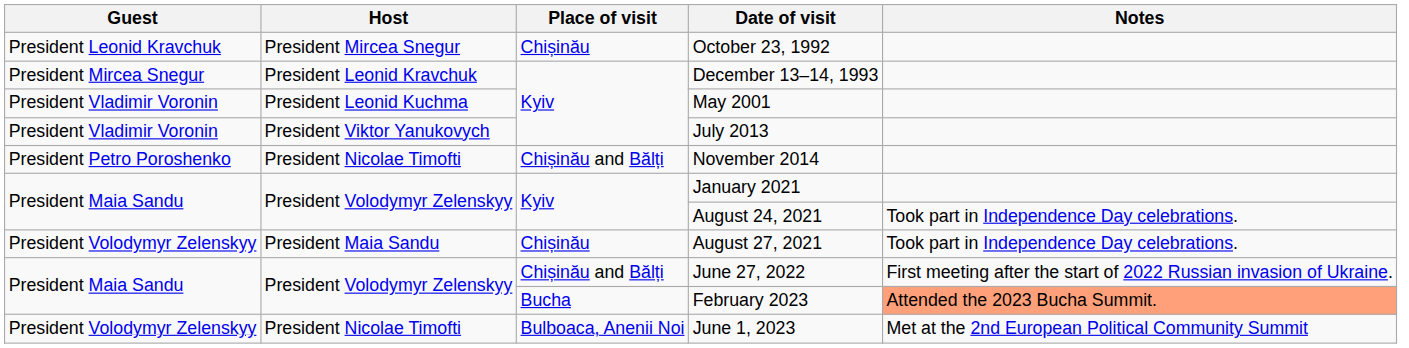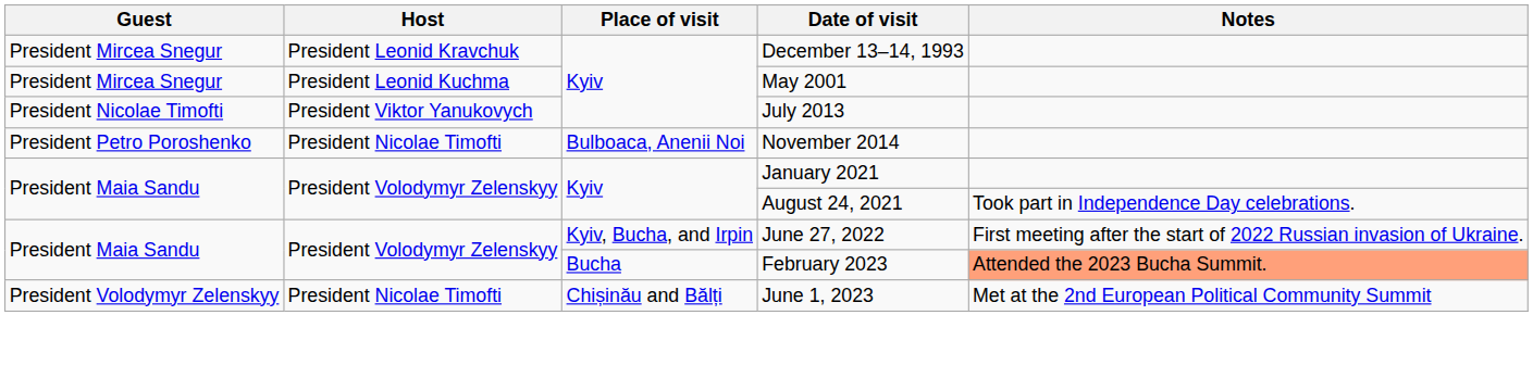 <table class="wikitable" border="1">
 <tr>
 <th>Guest</th>
 <th>Host</th>
 <th>Place of visit</th>
 <th>Date of visit</th>
 <th>Notes</th>
 </tr>
 <tr>
-<td> President <a href='#'>Leonid Kravchuk</a></td>
-<td> President <a href='#'>Mircea Snegur</a></td>
-<td><a href='#'>Chișinău</a></td>
-<td>October 23, 1992</td>
-<td></td>
-</tr>
-<tr>
 <td> President <a href='#'>Mircea Snegur</a></td>
 <td> President <a href='#'>Leonid Kravchuk</a></td>
 <td rowspan="3"><a href='#'>Kyiv</a></td>
 <td>December 13–14, 1993</td>
 <td></td>
 </tr>
 <tr>
-<td> President <a href='#'>Vladimir Voronin</a></td>
+<td> President <a href='#'>Mircea Snegur</a></td>
 <td> President <a href='#'>Leonid Kuchma</a></td>
 <td>May 2001</td>
 <td></td>
 </tr>
 <tr>
-<td> President <a href='#'>Vladimir Voronin</a></td>
+<td> President <a href='#'>Nicolae Timofti</a></td>
 <td> President <a href='#'>Viktor Yanukovych</a></td>
 <td>July 2013</td>
 <td></td>
 </tr>
 <tr>
 <td> President <a href='#'>Petro Poroshenko</a></td>
 <td> President <a href='#'>Nicolae Timofti</a></td>
-<td><a href='#'>Chișinău</a> and <a href='#'>Bălți</a></td>
+<td><a href='#'>Bulboaca, Anenii Noi</a></td>
 <td>November 2014</td>
 <td></td>
 </tr>
 <tr>
 <td rowspan="2"> President <a href='#'>Maia Sandu</a></td>
 <td rowspan="2"> President <a href='#'>Volodymyr Zelenskyy</a></td>
 <td rowspan="2"><a href='#'>Kyiv</a></td>
 <td>January 2021</td>
 <td></td>
 </tr>
 <tr>
 <td>August 24, 2021</td>
 <td>Took part in <a href='#'>Independence Day celebrations</a>.</td>
 </tr>
 <tr>
-<td> President <a href='#'>Volodymyr Zelenskyy</a></td>
-<td> President <a href='#'>Maia Sandu</a></td>
-<td><a href='#'>Chișinău</a></td>
-<td>August 27, 2021</td>
-<td>Took part in <a href='#'>Independence Day celebrations</a>.</td>
-</tr>
-<tr>
 <td rowspan="2"> President <a href='#'>Maia Sandu</a></td>
 <td rowspan="2"> President <a href='#'>Volodymyr Zelenskyy</a></td>
-<td><a href='#'>Chișinău</a> and <a href='#'>Bălți</a></td>
+<td><a href='#'>Kyiv</a>, <a href='#'>Bucha</a>, and <a href='#'>Irpin</a></td>
 <td>June 27, 2022</td>
 <td>First meeting after the start of <a href='#'>2022 Russian invasion of Ukraine</a>.</td>
 </tr>
 <tr>
 <td><a href='#'>Bucha</a></td>
 <td>February 2023</td>
 <td style="background: lightsalmon;">Attended the 2023 Bucha Summit.</td>
 </tr>
 <tr>
 <td> President <a href='#'>Volodymyr Zelenskyy</a></td>
 <td> President <a href='#'>Nicolae Timofti</a></td>
-<td><a href='#'>Bulboaca, Anenii Noi</a></td>
+<td><a href='#'>Chișinău</a> and <a href='#'>Bălți</a></td>
 <td>June 1, 2023</td>
 <td>Met at the <a href='#'>2nd European Political Community Summit</a></td>
 </tr>
 </table>
